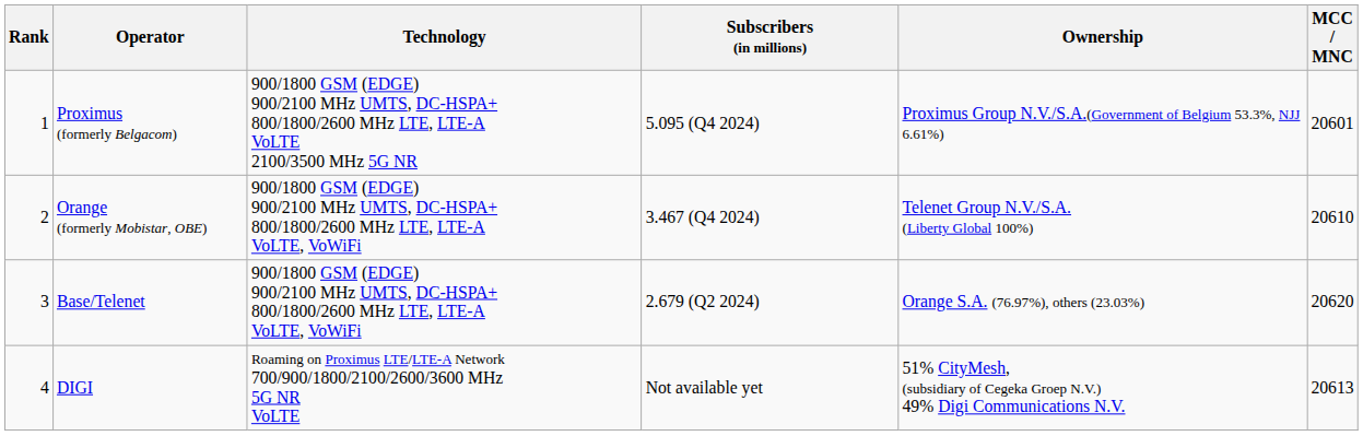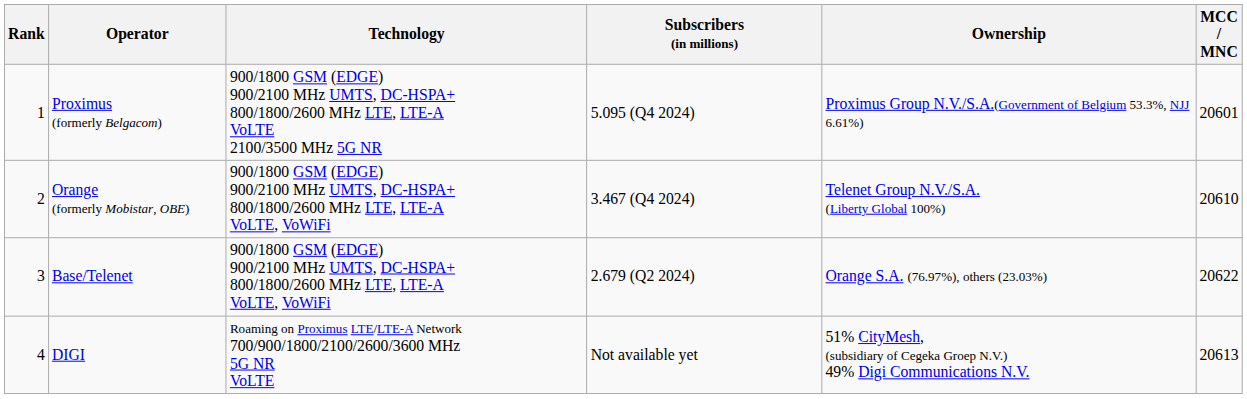 <table class="wikitable" style="width:100%;">
 <tr>
 <th style="width:3%;">Rank</th>
 <th style="width:15%;">Operator</th>
 <th style="width:30%;">Technology</th>
 <th style="width:20%;">Subscribers<br><small>(in millions)</small></th>
 <th style="width:32%;">Ownership</th>
 <th>MCC / MNC</th>
 </tr>
 <tr>
 <td align=right>1</td>
 <td><a href='#'>Proximus</a> <br> <small>(formerly <em>Belgacom</em>)</small></td>
 <td>900/1800 <a href='#'>GSM</a> (<a href='#'>EDGE</a>)<br>900/2100 MHz <a href='#'>UMTS</a>, <a href='#'>DC-HSPA+</a><br>800/1800/2600 MHz <a href='#'>LTE</a>, <a href='#'>LTE-A</a><br><a href='#'>VoLTE</a><br> 2100/3500 MHz <a href='#'>5G NR</a></td>
 <td>5.095 (Q4 2024)</td>
 <td><a href='#'>Proximus Group N.V./S.A.</a><small>(<a href='#'>Government of Belgium</a> 53.3%, <a href='#'>NJJ</a> 6.61%)</small></td>
 <td>20601</td>
 </tr>
 <tr>
 <td align=right>2</td>
 <td><a href='#'>Orange</a> <br> <small>(formerly <em>Mobistar</em>, <em>OBE</em>)</small></td>
 <td>900/1800 <a href='#'>GSM</a> (<a href='#'>EDGE</a>)<br>900/2100 MHz <a href='#'>UMTS</a>, <a href='#'>DC-HSPA+</a><br>800/1800/2600 MHz <a href='#'>LTE</a>, <a href='#'>LTE-A</a><br><a href='#'>VoLTE</a>, <a href='#'>VoWiFi</a></td>
 <td>3.467 (Q4 2024)</td>
 <td><a href='#'>Telenet Group N.V./S.A.</a><br><small>(<a href='#'>Liberty Global</a> 100%)</small></td>
 <td>20610</td>
 </tr>
 <tr>
 <td align=right>3</td>
 <td><a href='#'>Base/Telenet</a> <br></td>
 <td>900/1800 <a href='#'>GSM</a> (<a href='#'>EDGE</a>)<br>900/2100 MHz <a href='#'>UMTS</a>, <a href='#'>DC-HSPA+</a><br>800/1800/2600 MHz <a href='#'>LTE</a>, <a href='#'>LTE-A</a><br><a href='#'>VoLTE</a>, <a href='#'>VoWiFi</a></td>
 <td>2.679 (Q2 2024)</td>
 <td><a href='#'>Orange S.A.</a> <small>(76.97%), others (23.03%)</small></td>
-<td>20620</td>
+<td>20622</td>
 </tr>
 <tr>
 <td align=right>4</td>
 <td><a href='#'>DIGI</a> <br></td>
 <td><small>Roaming on <a href='#'>Proximus</a> <a href='#'>LTE</a>/<a href='#'>LTE-A</a> Network</small> <br> 700/900/1800/2100/2600/3600 MHz <br> <a href='#'>5G NR</a><br><a href='#'>VoLTE</a></td>
 <td>Not available yet</td>
 <td>51% <a href='#'>CityMesh</a>, <br><small>(subsidiary of Cegeka Groep N.V.)</small><br> 49% <a href='#'> Digi Communications N.V.</a></td>
 <td>20613</td>
 </tr>
 </table>
